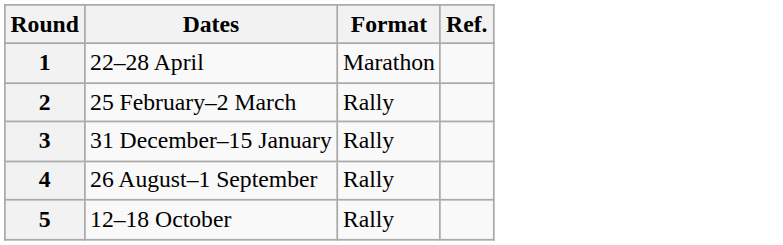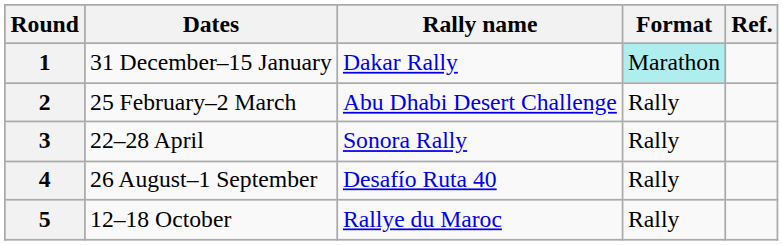 <table class="wikitable" style="font-size: 85%">
 <tr>
 <th>Round</th>
 <th>Dates</th>
+<th>Rally name</th>
 <th>Format</th>
 <th>Ref.</th>
 </tr>
 <tr>
 <th>1</th>
-<td>22–28 April</td>
-<td>Marathon</td>
+<td>31 December–15 January</td>
+<td> <a href='#'>Dakar Rally</a></td>
+<td style="background: paleturquoise;">Marathon</td>
 <td></td>
 </tr>
 <tr>
 <th>2</th>
 <td>25 February–2 March</td>
+<td> <a href='#'>Abu Dhabi Desert Challenge</a></td>
 <td>Rally</td>
 <td></td>
 </tr>
 <tr>
 <th>3</th>
-<td>31 December–15 January</td>
+<td>22–28 April</td>
+<td> <a href='#'>Sonora Rally</a></td>
 <td>Rally</td>
 <td></td>
 </tr>
 <tr>
 <th>4</th>
 <td>26 August–1 September</td>
+<td> <a href='#'>Desafío Ruta 40</a></td>
 <td>Rally</td>
 <td></td>
 </tr>
 <tr>
 <th>5</th>
 <td>12–18 October</td>
+<td> <a href='#'>Rallye du Maroc</a></td>
 <td>Rally</td>
 <td></td>
 </tr>
 </table>
